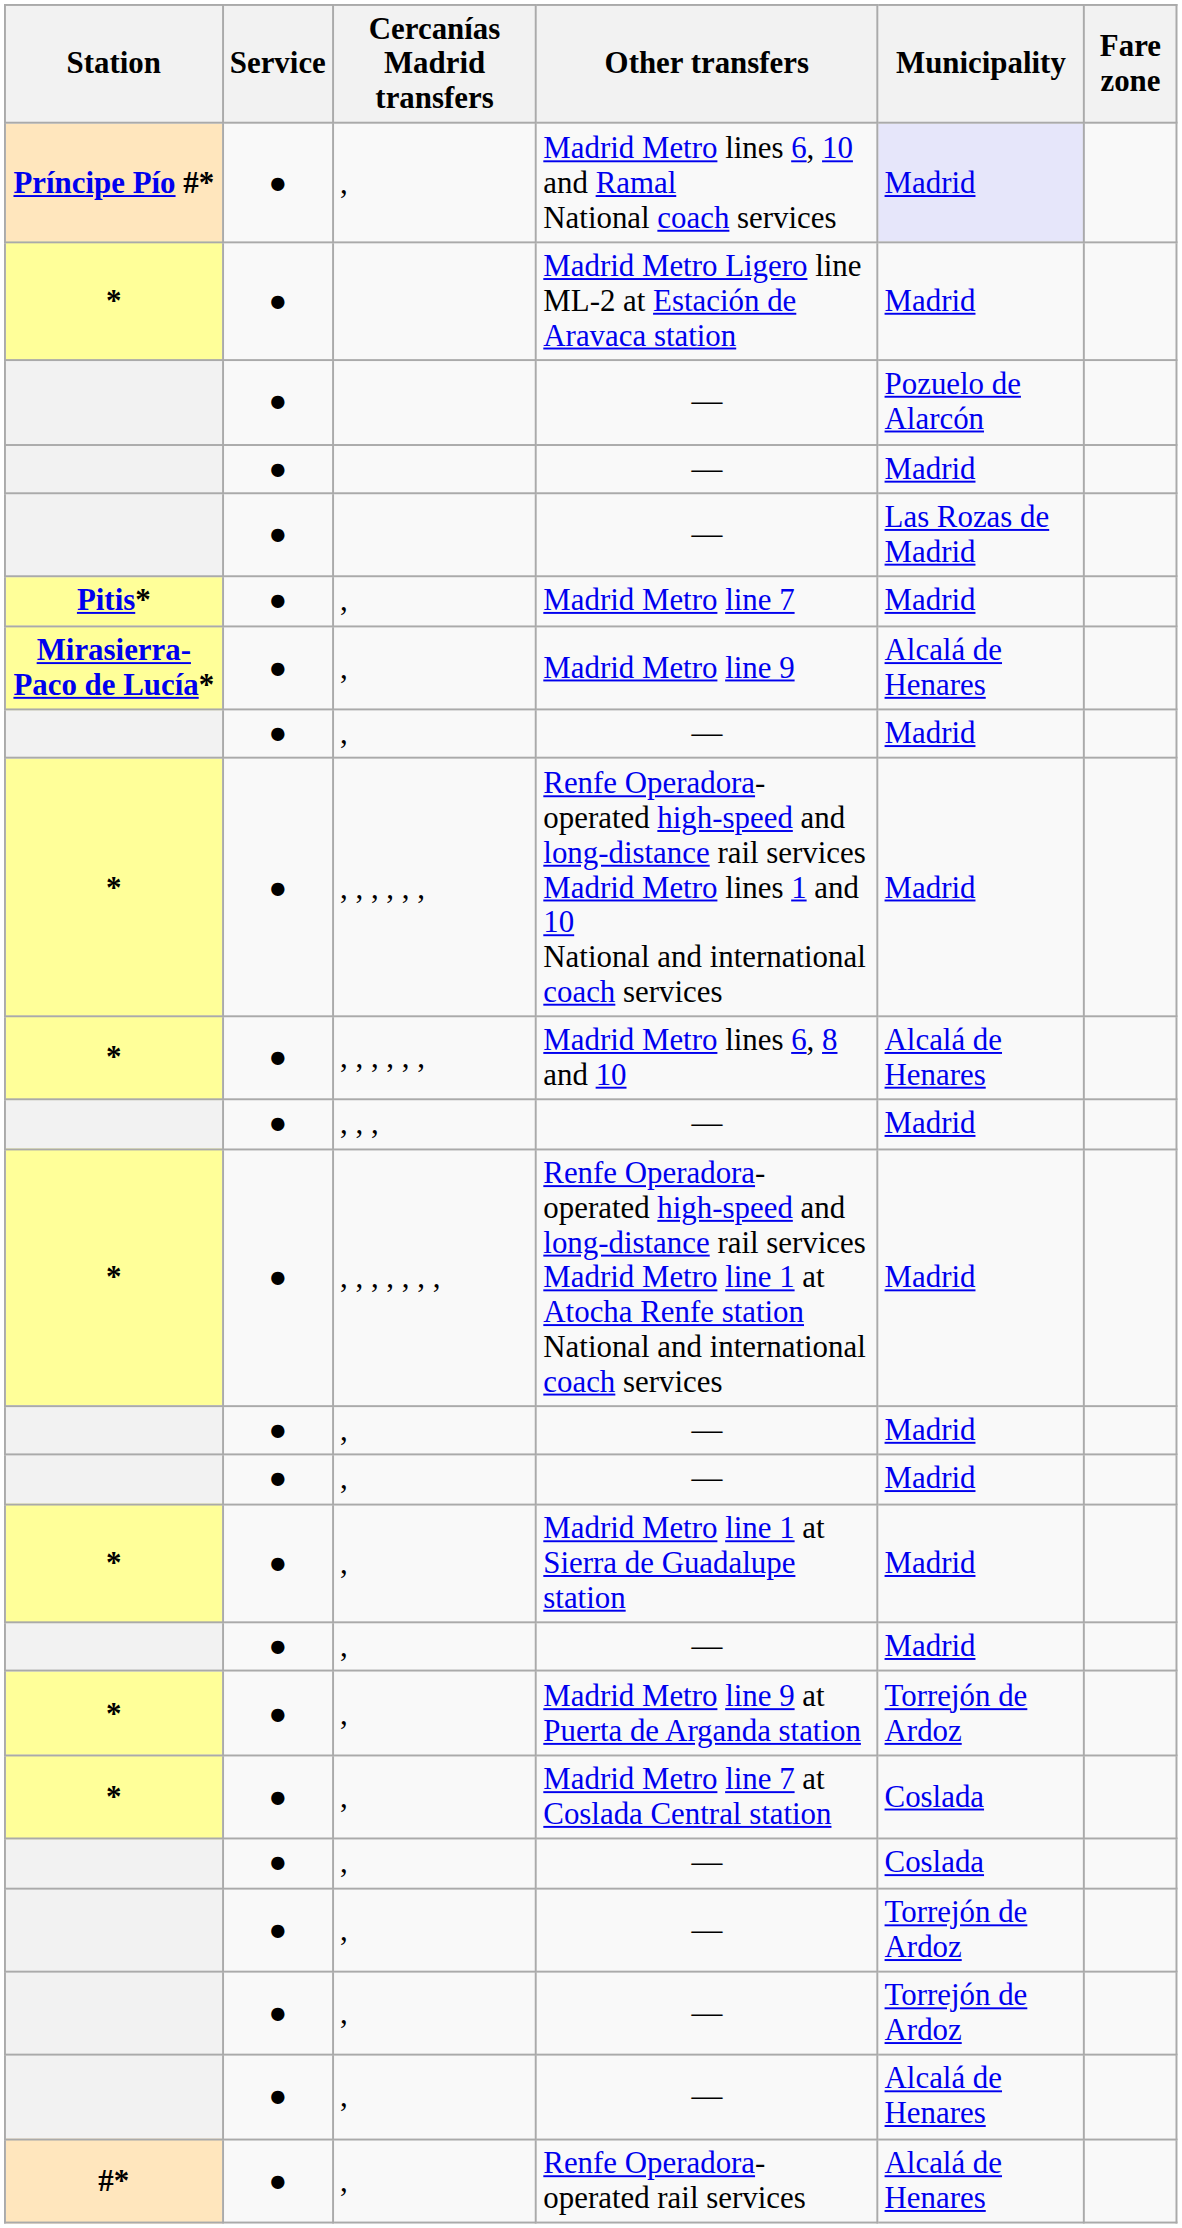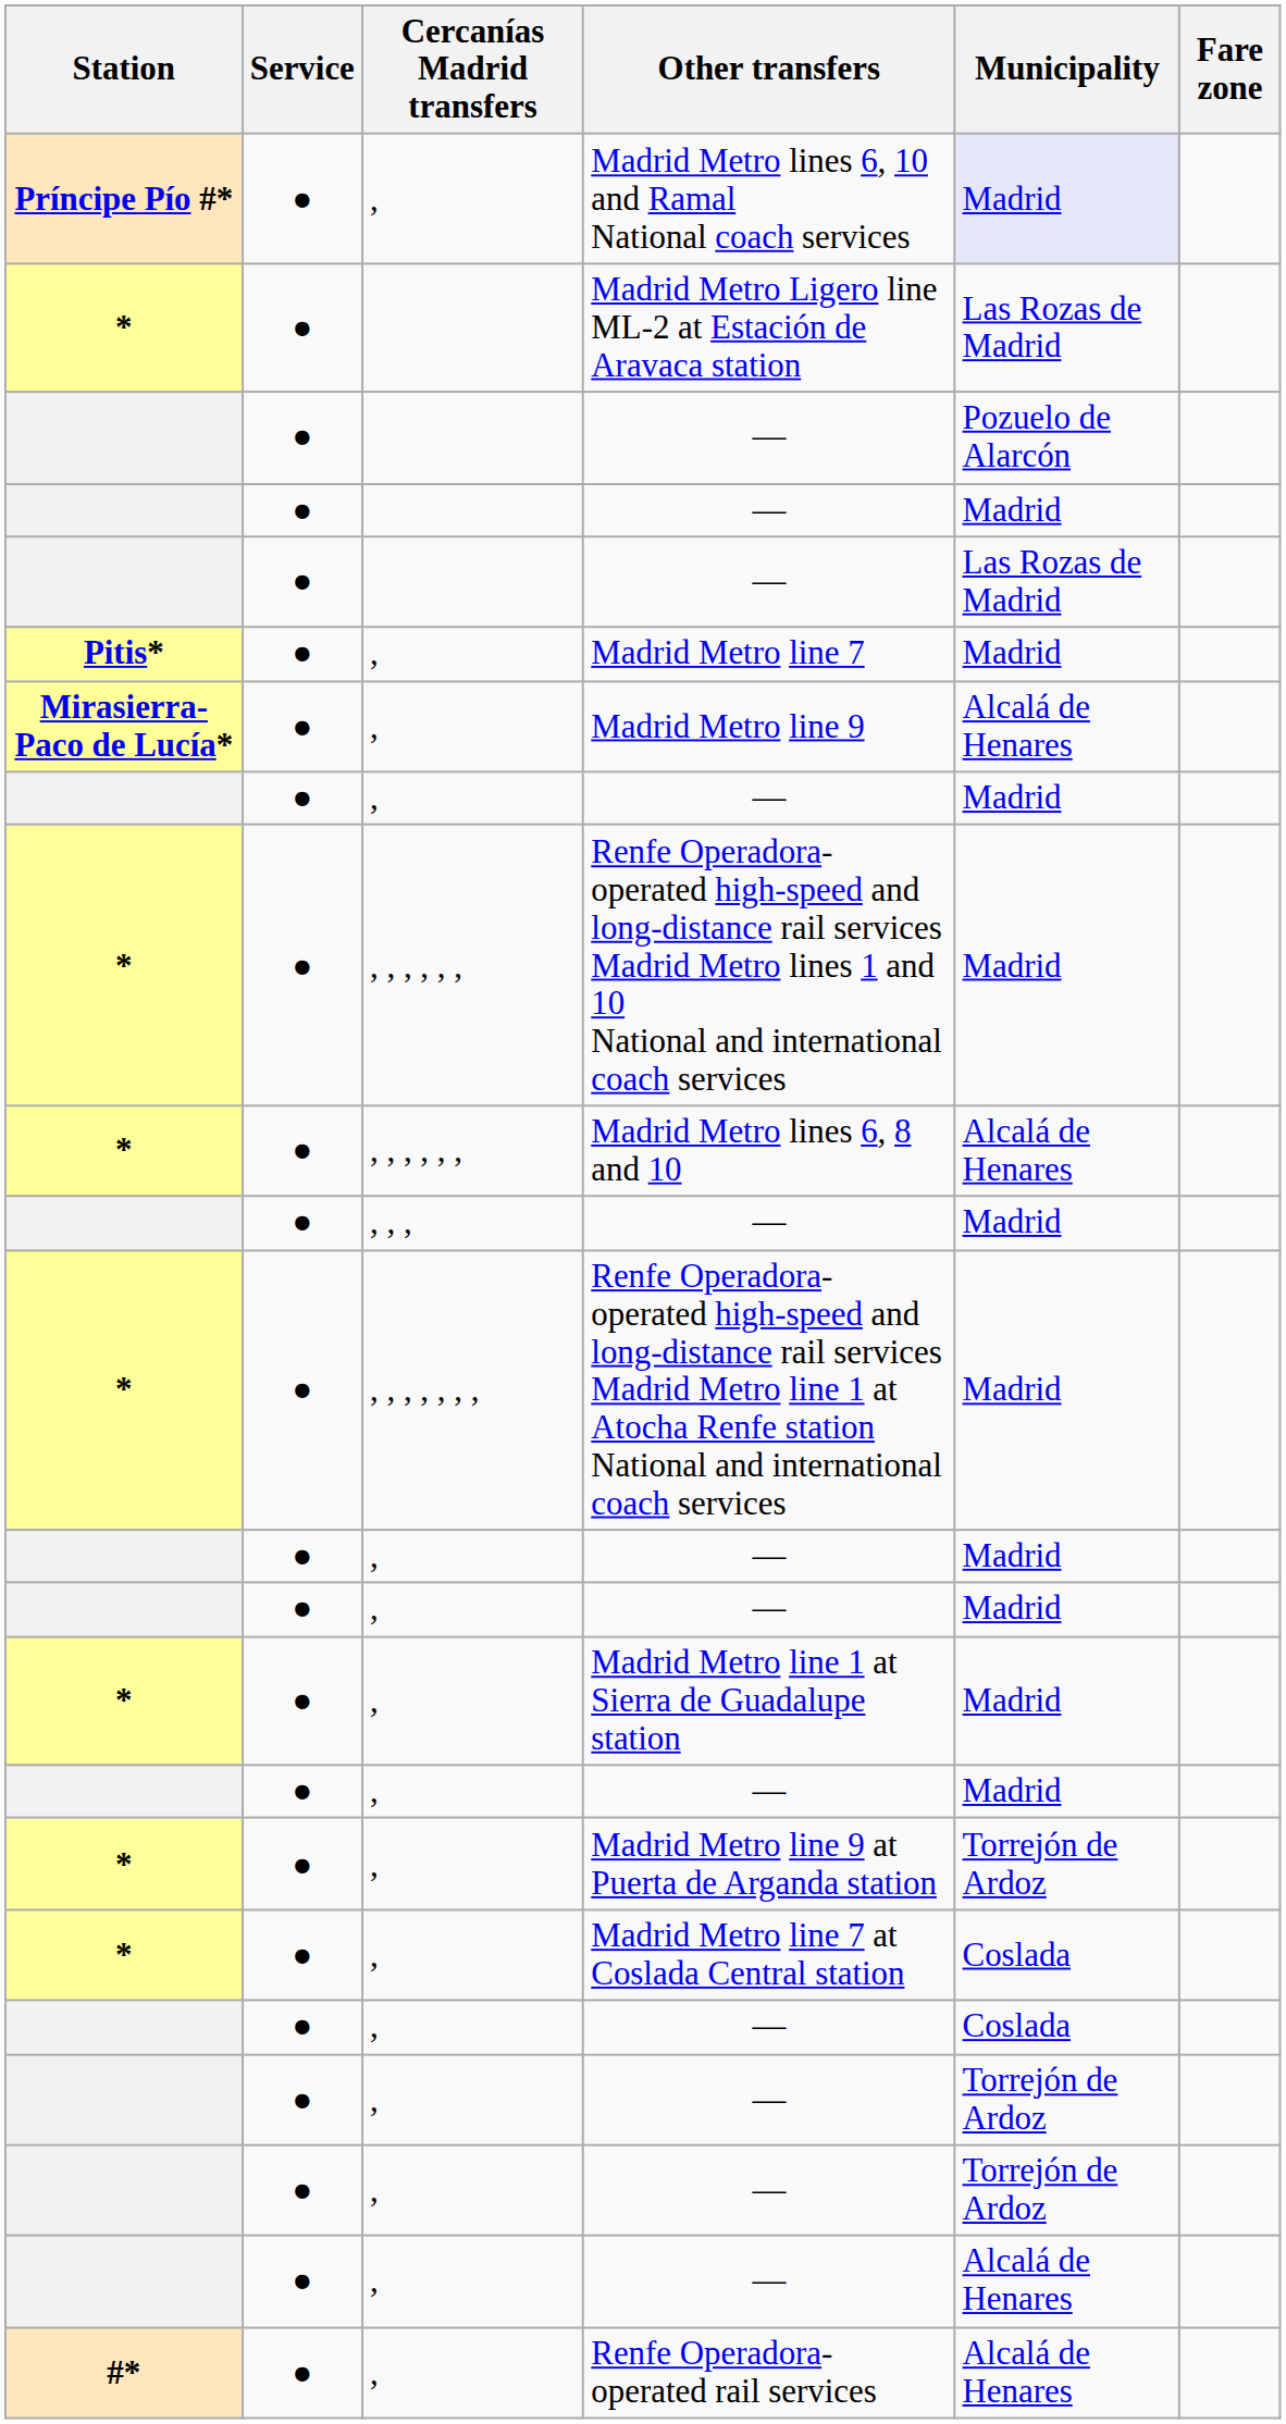 <table class="wikitable sortable plainrowheaders">
 <tr>
 <th scope=col>Station</th>
 <th scope=col>Service</th>
 <th scope=col>Cercanías Madrid transfers</th>
 <th scope=col>Other transfers</th>
 <th scope=col>Municipality</th>
 <th scope=col>Fare zone</th>
 </tr>
 <tr>
 <th scope=row style="background-color:#FFE6BD"><a href='#'>Príncipe Pío</a> #*</th>
 <td align=center>●</td>
 <td>, </td>
 <td><a href='#'>Madrid Metro</a> lines <a href='#'>6</a>, <a href='#'>10</a> and <a href='#'>Ramal</a><br> National <a href='#'>coach</a> services</td>
 <td style="background: lavender;"><a href='#'>Madrid</a></td>
 <td align=center></td>
 </tr>
 <tr>
 <th scope=row style="background-color:#FFFF99">*</th>
 <td align=center>●</td>
 <td></td>
 <td><a href='#'>Madrid Metro Ligero</a> line ML-2 at <a href='#'>Estación de Aravaca station</a></td>
-<td><a href='#'>Madrid</a></td>
+<td><a href='#'>Las Rozas de Madrid</a></td>
 <td align=center></td>
 </tr>
 <tr>
 <th scope=row></th>
 <td align=center>●</td>
 <td></td>
 <td align=center>—</td>
 <td><a href='#'>Pozuelo de Alarcón</a></td>
 <td align=center></td>
 </tr>
 <tr>
 <th scope=row></th>
 <td align=center>●</td>
 <td></td>
 <td align=center>—</td>
 <td><a href='#'>Madrid</a></td>
 <td align=center></td>
 </tr>
 <tr>
 <th scope=row></th>
 <td align=center>●</td>
 <td></td>
 <td align=center>—</td>
 <td><a href='#'>Las Rozas de Madrid</a></td>
 <td align=center></td>
 </tr>
 <tr>
 <th scope=row style="background-color:#FFFF99"><a href='#'>Pitis</a>*</th>
 <td align=center>●</td>
 <td>, </td>
 <td><a href='#'>Madrid Metro</a> <a href='#'>line 7</a></td>
 <td><a href='#'>Madrid</a></td>
 <td align=center></td>
 </tr>
 <tr>
 <th scope=row style="background-color:#FFFF99"><a href='#'>Mirasierra-Paco de Lucía</a>*</th>
 <td align=center>●</td>
 <td>, </td>
 <td><a href='#'>Madrid Metro</a> <a href='#'>line 9</a></td>
 <td><a href='#'>Alcalá de Henares</a></td>
 <td align=center></td>
 </tr>
 <tr>
 <th scope=row></th>
 <td align=center>●</td>
 <td>, </td>
 <td align=center>—</td>
 <td><a href='#'>Madrid</a></td>
 <td align=center></td>
 </tr>
 <tr>
 <th scope=row style="background: #FFFF99;">*</th>
 <td align=center>●</td>
 <td>, , , , , , </td>
 <td><a href='#'>Renfe Operadora</a>-operated <a href='#'>high-speed</a> and <a href='#'>long-distance</a> rail services<br><a href='#'>Madrid Metro</a> lines <a href='#'>1</a> and <a href='#'>10</a><br> National and international <a href='#'>coach</a> services</td>
 <td><a href='#'>Madrid</a></td>
 <td align=center></td>
 </tr>
 <tr>
 <th scope=row style="background: #FFFF99;">*</th>
 <td align=center>●</td>
 <td>, , , , , , </td>
 <td><a href='#'>Madrid Metro</a> lines <a href='#'>6</a>, <a href='#'>8</a> and <a href='#'>10</a></td>
 <td><a href='#'>Alcalá de Henares</a></td>
 <td align=center></td>
 </tr>
 <tr>
 <th scope=row></th>
 <td align=center>●</td>
 <td>, , , </td>
 <td align=center>—</td>
 <td><a href='#'>Madrid</a></td>
 <td align=center></td>
 </tr>
 <tr>
 <th scope=row style="background: #FFFF99;">*</th>
 <td align=center>●</td>
 <td>, , , , , , , </td>
 <td><a href='#'>Renfe Operadora</a>-operated <a href='#'>high-speed</a> and <a href='#'>long-distance</a> rail services<br><a href='#'>Madrid Metro</a> <a href='#'>line 1</a> at <a href='#'>Atocha Renfe station</a><br> National and international <a href='#'>coach</a> services</td>
 <td><a href='#'>Madrid</a></td>
 <td align=center></td>
 </tr>
 <tr>
 <th scope=row></th>
 <td align=center>●</td>
 <td>, </td>
 <td align=center>—</td>
 <td><a href='#'>Madrid</a></td>
 <td align=center></td>
 </tr>
 <tr>
 <th scope=row></th>
 <td align=center>●</td>
 <td>, </td>
 <td align=center>—</td>
 <td><a href='#'>Madrid</a></td>
 <td align=center></td>
 </tr>
 <tr>
 <th scope=row style="background: #FFFF99;">*</th>
 <td align=center>●</td>
 <td>, </td>
 <td><a href='#'>Madrid Metro</a> <a href='#'>line 1</a> at <a href='#'>Sierra de Guadalupe station</a></td>
 <td><a href='#'>Madrid</a></td>
 <td align=center></td>
 </tr>
 <tr>
 <th scope=row></th>
 <td align=center>●</td>
 <td>, </td>
 <td align=center>—</td>
 <td><a href='#'>Madrid</a></td>
 <td align=center></td>
 </tr>
 <tr>
 <th scope=row style="background: #FFFF99;">*</th>
 <td align=center>●</td>
 <td>, </td>
 <td><a href='#'>Madrid Metro</a> <a href='#'>line 9</a> at <a href='#'>Puerta de Arganda station</a></td>
 <td><a href='#'>Torrejón de Ardoz</a></td>
 <td align=center></td>
 </tr>
 <tr>
 <th scope=row style="background: #FFFF99;">*</th>
 <td align=center>●</td>
 <td>, </td>
 <td><a href='#'>Madrid Metro</a> <a href='#'>line 7</a> at <a href='#'>Coslada Central station</a></td>
 <td><a href='#'>Coslada</a></td>
 <td align=center></td>
 </tr>
 <tr>
 <th scope=row></th>
 <td align=center>●</td>
 <td>, </td>
 <td align=center>—</td>
 <td><a href='#'>Coslada</a></td>
 <td align=center></td>
 </tr>
 <tr>
 <th scope=row></th>
 <td align=center>●</td>
 <td>, </td>
 <td align=center>—</td>
 <td><a href='#'>Torrejón de Ardoz</a></td>
 <td align=center></td>
 </tr>
 <tr>
 <th scope=row></th>
 <td align=center>●</td>
 <td>, </td>
 <td align=center>—</td>
 <td><a href='#'>Torrejón de Ardoz</a></td>
 <td align=center></td>
 </tr>
 <tr>
 <th scope=row></th>
 <td align=center>●</td>
 <td>, </td>
 <td align=center>—</td>
 <td><a href='#'>Alcalá de Henares</a></td>
 <td align=center></td>
 </tr>
 <tr>
 <th scope=row style="background-color:#FFE6BD">#*</th>
 <td align=center>●</td>
 <td>, </td>
 <td><a href='#'>Renfe Operadora</a>-operated rail services</td>
 <td><a href='#'>Alcalá de Henares</a></td>
 <td align=center></td>
 </tr>
 </table>
